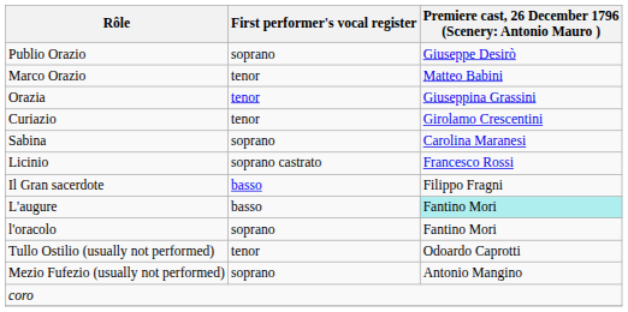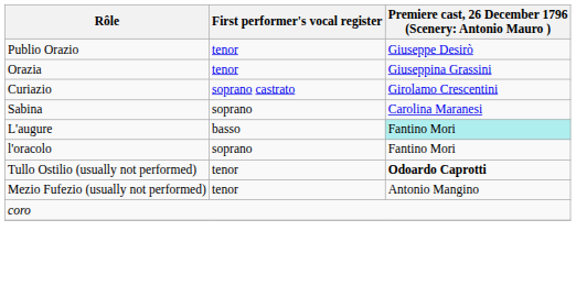 <table class="wikitable">
 <tr>
 <th>Rôle</th>
 <th>First performer's vocal register</th>
 <th>Premiere cast, 26 December 1796 <br>(Scenery: Antonio Mauro )</th>
 </tr>
 <tr>
 <td>Publio Orazio</td>
-<td>soprano</td>
+<td><a href='#'>tenor</a></td>
 <td><a href='#'>Giuseppe Desirò</a></td>
-</tr>
-<tr>
-<td>Marco Orazio</td>
-<td>tenor</td>
-<td><a href='#'>Matteo Babini</a></td>
 </tr>
 <tr>
 <td>Orazia</td>
 <td><a href='#'>tenor</a></td>
 <td><a href='#'>Giuseppina Grassini</a></td>
 </tr>
 <tr>
 <td>Curiazio</td>
-<td>tenor</td>
+<td><a href='#'>soprano</a> <a href='#'>castrato</a></td>
 <td><a href='#'>Girolamo Crescentini</a></td>
 </tr>
 <tr>
 <td>Sabina</td>
 <td>soprano</td>
 <td><a href='#'>Carolina Maranesi</a></td>
-</tr>
-<tr>
-<td>Licinio</td>
-<td>soprano castrato</td>
-<td><a href='#'>Francesco Rossi</a></td>
-</tr>
-<tr>
-<td>Il Gran sacerdote</td>
-<td><a href='#'>basso</a></td>
-<td>Filippo Fragni</td>
 </tr>
 <tr>
 <td>L'augure</td>
 <td>basso</td>
 <td style="background: paleturquoise;">Fantino Mori</td>
 </tr>
 <tr>
 <td>l'oracolo</td>
 <td>soprano</td>
 <td>Fantino Mori</td>
 </tr>
 <tr>
 <td>Tullo Ostilio (usually not performed)</td>
 <td>tenor</td>
-<td>Odoardo Caprotti</td>
+<td><strong>Odoardo Caprotti</strong></td>
 </tr>
 <tr>
 <td>Mezio Fufezio (usually not performed)</td>
-<td>soprano</td>
+<td>tenor</td>
 <td>Antonio Mangino</td>
 </tr>
 <tr>
 <td colspan="3"><em>coro</em></td>
 </tr>
 <tr>
 </tr>
 </table>
